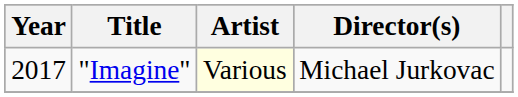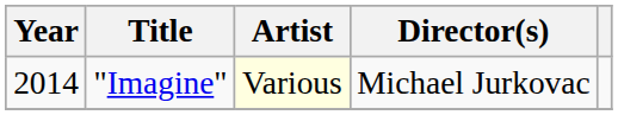 <table class="wikitable">
 <tr>
 <th>Year</th>
 <th>Title</th>
 <th>Artist</th>
 <th>Director(s)</th>
 <th></th>
 </tr>
 <tr>
-<td>2017</td>
+<td>2014</td>
 <td>"<a href='#'>Imagine</a>" </td>
 <td style="background: lightyellow;">Various</td>
 <td>Michael Jurkovac</td>
 <td style="text-align: center;"></td>
 </tr>
 <tr>
 </tr>
 </table>
